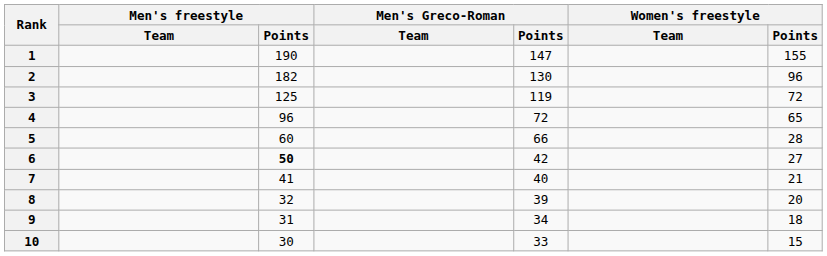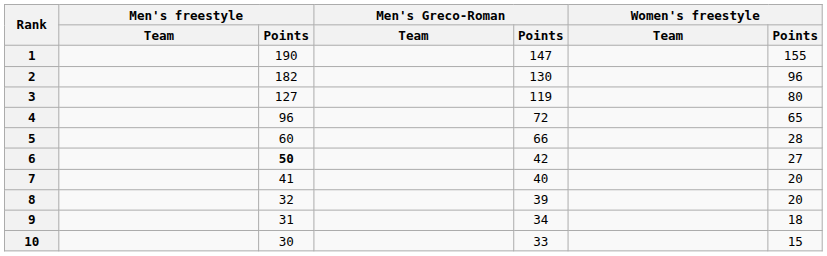 <table class="wikitable" style="text-align:center;">
 <tr>
 <th width=50 rowspan="2">Rank</th>
 <th colspan="2">Men's freestyle</th>
 <th colspan="2">Men's Greco-Roman</th>
 <th colspan="2">Women's freestyle</th>
 </tr>
 <tr>
 <th width=200>Team</th>
 <th width=50>Points</th>
 <th width=200>Team</th>
 <th width=50>Points</th>
 <th width=200>Team</th>
 <th width=50>Points</th>
 </tr>
 <tr>
 <th>1</th>
 <td align=left></td>
 <td>190</td>
 <td align=left></td>
 <td>147</td>
 <td align=left></td>
 <td>155</td>
 </tr>
 <tr>
 <th>2</th>
 <td align=left></td>
 <td>182</td>
 <td align=left></td>
 <td>130</td>
 <td align=left></td>
 <td>96</td>
 </tr>
 <tr>
 <th>3</th>
 <td align=left></td>
-<td>125</td>
+<td>127</td>
 <td align=left></td>
 <td>119</td>
 <td align=left></td>
-<td>72</td>
+<td>80</td>
 </tr>
 <tr>
 <th>4</th>
 <td align=left></td>
 <td>96</td>
 <td align=left></td>
 <td>72</td>
 <td align=left></td>
 <td>65</td>
 </tr>
 <tr>
 <th>5</th>
 <td align=left></td>
 <td>60</td>
 <td align=left></td>
 <td>66</td>
 <td align=left></td>
 <td>28</td>
 </tr>
 <tr>
 <th>6</th>
 <td align=left></td>
 <td><strong>50</strong></td>
 <td align=left></td>
 <td>42</td>
 <td align=left></td>
 <td>27</td>
 </tr>
 <tr>
 <th>7</th>
 <td align=left></td>
 <td>41</td>
 <td align=left></td>
 <td>40</td>
 <td align=left></td>
-<td>21</td>
+<td>20</td>
 </tr>
 <tr>
 <th>8</th>
 <td align=left></td>
 <td>32</td>
 <td align=left></td>
 <td>39</td>
 <td align=left></td>
 <td>20</td>
 </tr>
 <tr>
 <th>9</th>
 <td align=left></td>
 <td>31</td>
 <td align=left></td>
 <td>34</td>
 <td align=left></td>
 <td>18</td>
 </tr>
 <tr>
 <th>10</th>
 <td align=left></td>
 <td>30</td>
 <td align=left></td>
 <td>33</td>
 <td align=left></td>
 <td>15</td>
 </tr>
 </table>
